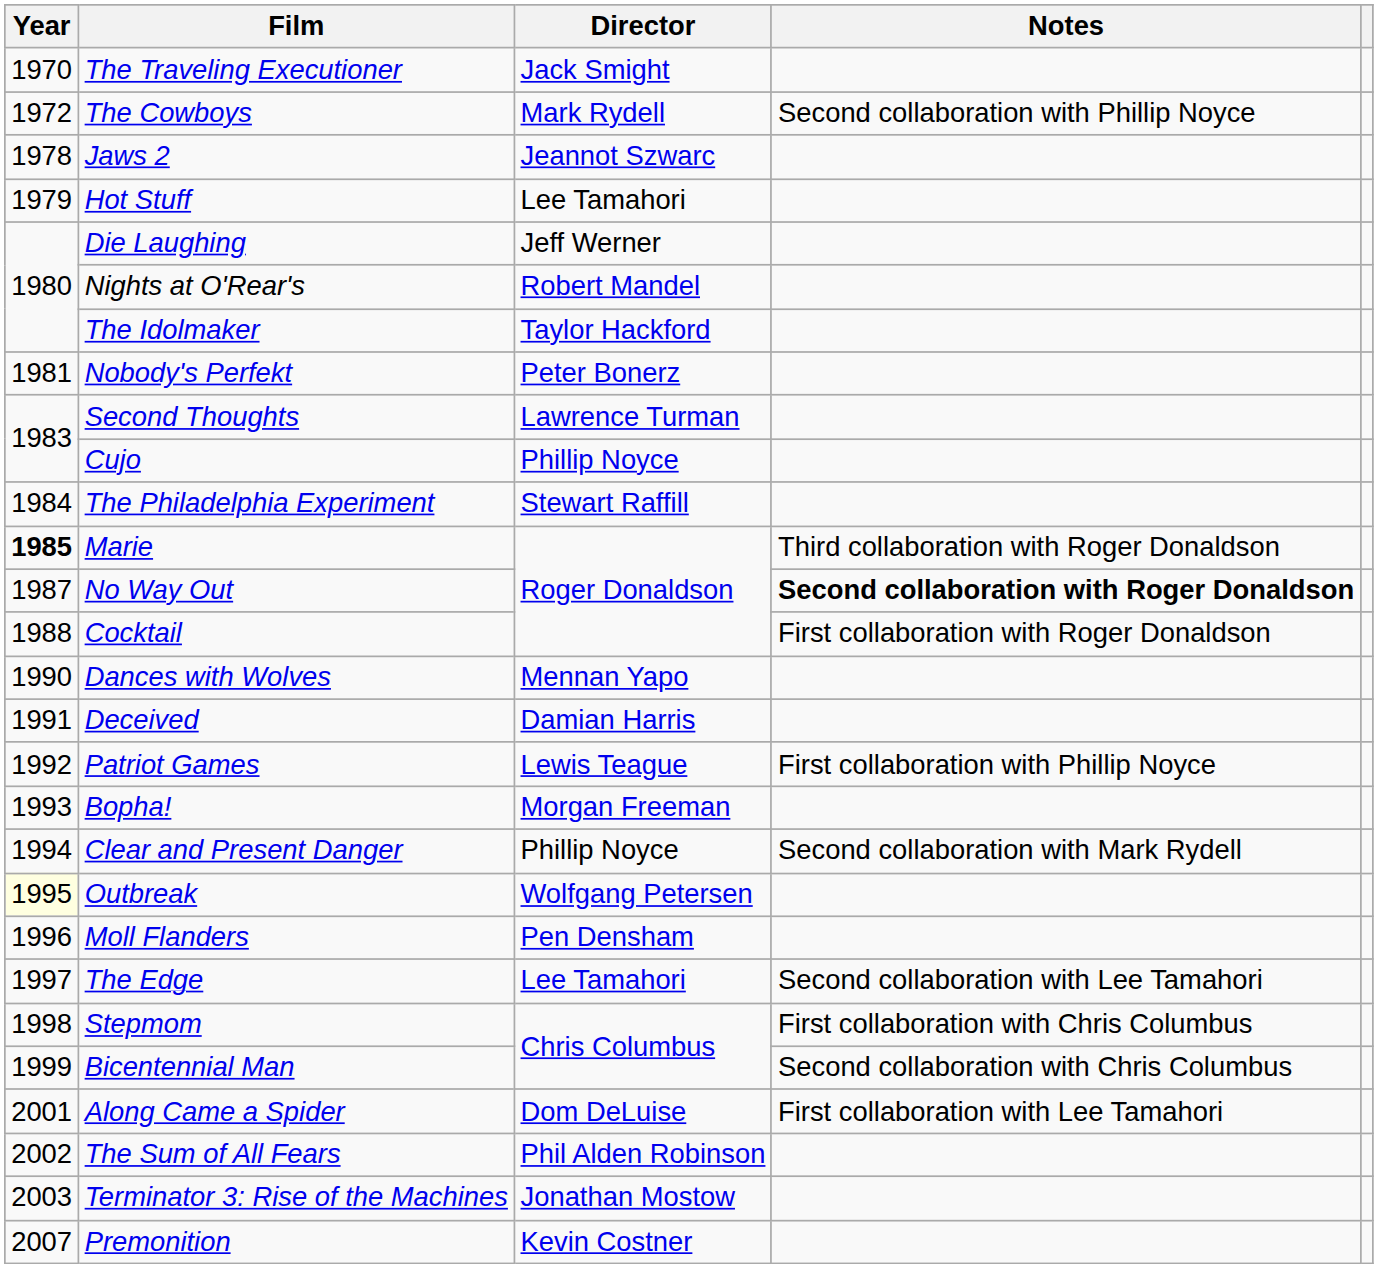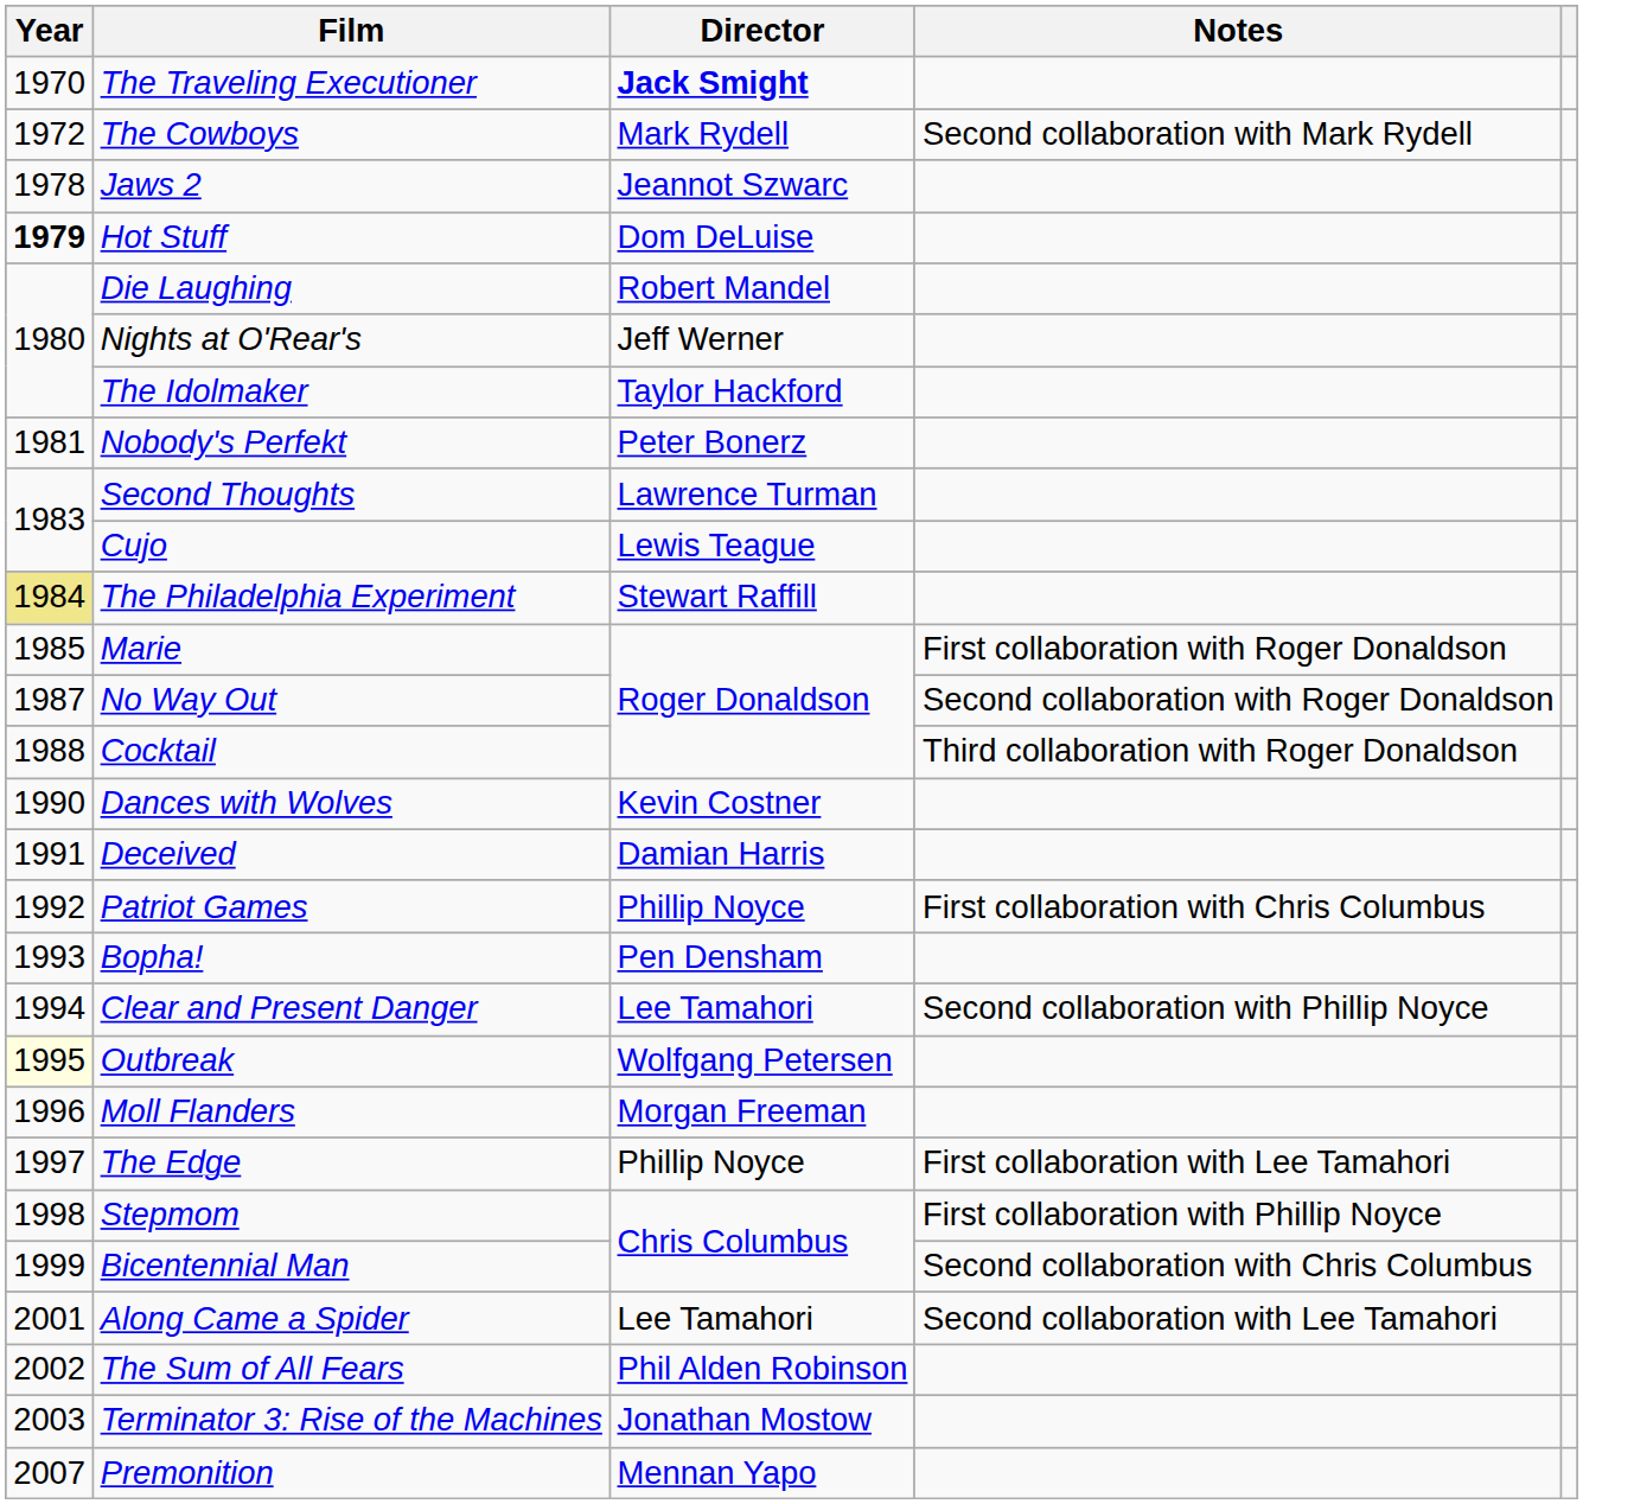 <table class="wikitable">
 <tr>
 <th>Year</th>
 <th>Film</th>
 <th>Director</th>
 <th>Notes</th>
 <th></th>
 </tr>
 <tr>
 <td>1970</td>
 <td><em><a href='#'>The Traveling Executioner</a></em></td>
-<td><a href='#'>Jack Smight</a></td>
+<td><strong><a href='#'>Jack Smight</a></strong></td>
 <td></td>
 <td></td>
 </tr>
 <tr>
 <td>1972</td>
 <td><em><a href='#'>The Cowboys</a></em></td>
 <td><a href='#'>Mark Rydell</a></td>
-<td>Second collaboration with Phillip Noyce</td>
+<td>Second collaboration with Mark Rydell</td>
 <td></td>
 </tr>
 <tr>
 <td>1978</td>
 <td><em><a href='#'>Jaws 2</a></em></td>
 <td><a href='#'>Jeannot Szwarc</a></td>
 <td></td>
 <td></td>
 </tr>
 <tr>
-<td>1979</td>
+<td><strong>1979</strong></td>
 <td><em><a href='#'>Hot Stuff</a></em></td>
-<td>Lee Tamahori</td>
+<td><a href='#'>Dom DeLuise</a></td>
 <td></td>
 <td></td>
 </tr>
 <tr>
 <td rowspan=3>1980</td>
 <td><em><a href='#'>Die Laughing</a></em></td>
-<td>Jeff Werner</td>
+<td><a href='#'>Robert Mandel</a></td>
 <td></td>
 <td></td>
 </tr>
 <tr>
 <td><em>Nights at O'Rear's</em></td>
-<td><a href='#'>Robert Mandel</a></td>
+<td>Jeff Werner</td>
 <td></td>
 <td></td>
 </tr>
 <tr>
 <td><em><a href='#'>The Idolmaker</a></em></td>
 <td><a href='#'>Taylor Hackford</a></td>
 <td></td>
 <td></td>
 </tr>
 <tr>
 <td>1981</td>
 <td><em><a href='#'>Nobody's Perfekt</a></em></td>
 <td><a href='#'>Peter Bonerz</a></td>
 <td></td>
 <td></td>
 </tr>
 <tr>
 <td rowspan=2>1983</td>
 <td><em><a href='#'>Second Thoughts</a></em></td>
 <td><a href='#'>Lawrence Turman</a></td>
 <td></td>
 <td></td>
 </tr>
 <tr>
 <td><em><a href='#'>Cujo</a></em></td>
-<td><a href='#'>Phillip Noyce</a></td>
+<td><a href='#'>Lewis Teague</a></td>
 <td></td>
 <td></td>
 </tr>
 <tr>
-<td>1984</td>
+<td style="background: khaki;">1984</td>
 <td><em><a href='#'>The Philadelphia Experiment</a></em></td>
 <td><a href='#'>Stewart Raffill</a></td>
 <td></td>
 <td></td>
 </tr>
 <tr>
-<td><strong>1985</strong></td>
+<td>1985</td>
 <td><em><a href='#'>Marie</a></em></td>
 <td rowspan=3><a href='#'>Roger Donaldson</a></td>
-<td>Third collaboration with Roger Donaldson</td>
+<td>First collaboration with Roger Donaldson</td>
 <td></td>
 </tr>
 <tr>
 <td>1987</td>
 <td><em><a href='#'>No Way Out</a></em></td>
-<td><strong>Second collaboration with Roger Donaldson</strong></td>
+<td>Second collaboration with Roger Donaldson</td>
 <td></td>
 </tr>
 <tr>
 <td>1988</td>
 <td><em><a href='#'>Cocktail</a></em></td>
-<td>First collaboration with Roger Donaldson</td>
+<td>Third collaboration with Roger Donaldson</td>
 <td></td>
 </tr>
 <tr>
 <td>1990</td>
 <td><em><a href='#'>Dances with Wolves</a></em></td>
-<td><a href='#'>Mennan Yapo</a></td>
+<td><a href='#'>Kevin Costner</a></td>
 <td></td>
 <td></td>
 </tr>
 <tr>
 <td>1991</td>
 <td><em><a href='#'>Deceived</a></em></td>
 <td><a href='#'>Damian Harris</a></td>
 <td></td>
 <td></td>
 </tr>
 <tr>
 <td>1992</td>
 <td><em><a href='#'>Patriot Games</a></em></td>
-<td><a href='#'>Lewis Teague</a></td>
-<td>First collaboration with Phillip Noyce</td>
+<td><a href='#'>Phillip Noyce</a></td>
+<td>First collaboration with Chris Columbus</td>
 <td></td>
 </tr>
 <tr>
 <td>1993</td>
 <td><em><a href='#'>Bopha!</a></em></td>
-<td><a href='#'>Morgan Freeman</a></td>
+<td><a href='#'>Pen Densham</a></td>
 <td></td>
 <td></td>
 </tr>
 <tr>
 <td>1994</td>
 <td><em><a href='#'>Clear and Present Danger</a></em></td>
-<td>Phillip Noyce</td>
-<td>Second collaboration with Mark Rydell</td>
+<td><a href='#'>Lee Tamahori</a></td>
+<td>Second collaboration with Phillip Noyce</td>
 <td></td>
 </tr>
 <tr>
 <td style="background: lightyellow;">1995</td>
 <td><em><a href='#'>Outbreak</a></em></td>
 <td><a href='#'>Wolfgang Petersen</a></td>
 <td></td>
 <td></td>
 </tr>
 <tr>
 <td>1996</td>
 <td><em><a href='#'>Moll Flanders</a></em></td>
-<td><a href='#'>Pen Densham</a></td>
+<td><a href='#'>Morgan Freeman</a></td>
 <td></td>
 <td></td>
 </tr>
 <tr>
 <td>1997</td>
 <td><em><a href='#'>The Edge</a></em></td>
-<td><a href='#'>Lee Tamahori</a></td>
-<td>Second collaboration with Lee Tamahori</td>
+<td>Phillip Noyce</td>
+<td>First collaboration with Lee Tamahori</td>
 <td></td>
 </tr>
 <tr>
 <td>1998</td>
 <td><em><a href='#'>Stepmom</a></em></td>
 <td rowspan=2><a href='#'>Chris Columbus</a></td>
-<td>First collaboration with Chris Columbus</td>
+<td>First collaboration with Phillip Noyce</td>
 <td></td>
 </tr>
 <tr>
 <td>1999</td>
 <td><em><a href='#'>Bicentennial Man</a></em></td>
 <td>Second collaboration with Chris Columbus</td>
 <td></td>
 </tr>
 <tr>
 <td>2001</td>
 <td><em><a href='#'>Along Came a Spider</a></em></td>
-<td><a href='#'>Dom DeLuise</a></td>
-<td>First collaboration with Lee Tamahori</td>
+<td>Lee Tamahori</td>
+<td>Second collaboration with Lee Tamahori</td>
 <td></td>
 </tr>
 <tr>
 <td>2002</td>
 <td><em><a href='#'>The Sum of All Fears</a></em></td>
 <td><a href='#'>Phil Alden Robinson</a></td>
 <td></td>
 <td></td>
 </tr>
 <tr>
 <td>2003</td>
 <td><em><a href='#'>Terminator 3: Rise of the Machines</a></em></td>
 <td><a href='#'>Jonathan Mostow</a></td>
 <td></td>
 <td></td>
 </tr>
 <tr>
 <td>2007</td>
 <td><em><a href='#'>Premonition</a></em></td>
-<td><a href='#'>Kevin Costner</a></td>
+<td><a href='#'>Mennan Yapo</a></td>
 <td></td>
 <td></td>
 </tr>
 </table>
